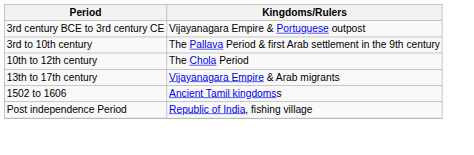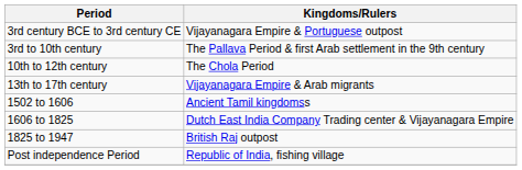 <table class="wikitable" border="1">
 <tr>
 <th>Period</th>
 <th>Kingdoms/Rulers</th>
 </tr>
 <tr>
 <td>3rd century BCE to 3rd century CE</td>
 <td>Vijayanagara Empire & <a href='#'>Portuguese</a> outpost</td>
 </tr>
 <tr>
 <td>3rd to 10th century</td>
 <td>The <a href='#'>Pallava</a> Period & first Arab settlement in the 9th century</td>
 </tr>
 <tr>
 <td>10th to 12th century</td>
 <td>The <a href='#'>Chola</a> Period</td>
 </tr>
 <tr>
 <td>13th to 17th century</td>
 <td><a href='#'>Vijayanagara Empire</a> & Arab migrants</td>
 </tr>
 <tr>
 <td>1502 to 1606</td>
 <td><a href='#'>Ancient Tamil kingdoms</a>s</td>
 </tr>
 <tr>
+<td>1606 to 1825</td>
+<td><a href='#'>Dutch East India Company</a> Trading center & Vijayanagara Empire</td>
+</tr>
+<tr>
+<td>1825 to 1947</td>
+<td><a href='#'>British Raj</a> outpost</td>
+</tr>
+<tr>
 <td>Post independence Period</td>
 <td><a href='#'>Republic of India</a>, fishing village</td>
 </tr>
 <tr>
 </tr>
 </table>
